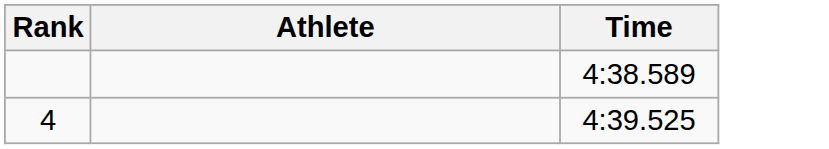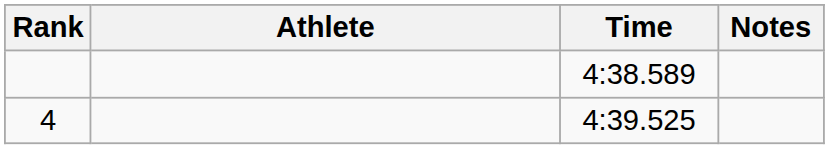 <table class=wikitable style="text-align:center">
 <tr>
 <th width=40>Rank</th>
 <th width=250>Athlete</th>
 <th width=80>Time</th>
+<th width=50>Notes</th>
 </tr>
 <tr>
 <td></td>
 <td align=left></td>
 <td>4:38.589</td>
+<td></td>
 </tr>
 <tr>
 <td>4</td>
 <td align=left></td>
 <td>4:39.525</td>
+<td></td>
 </tr>
 </table>
